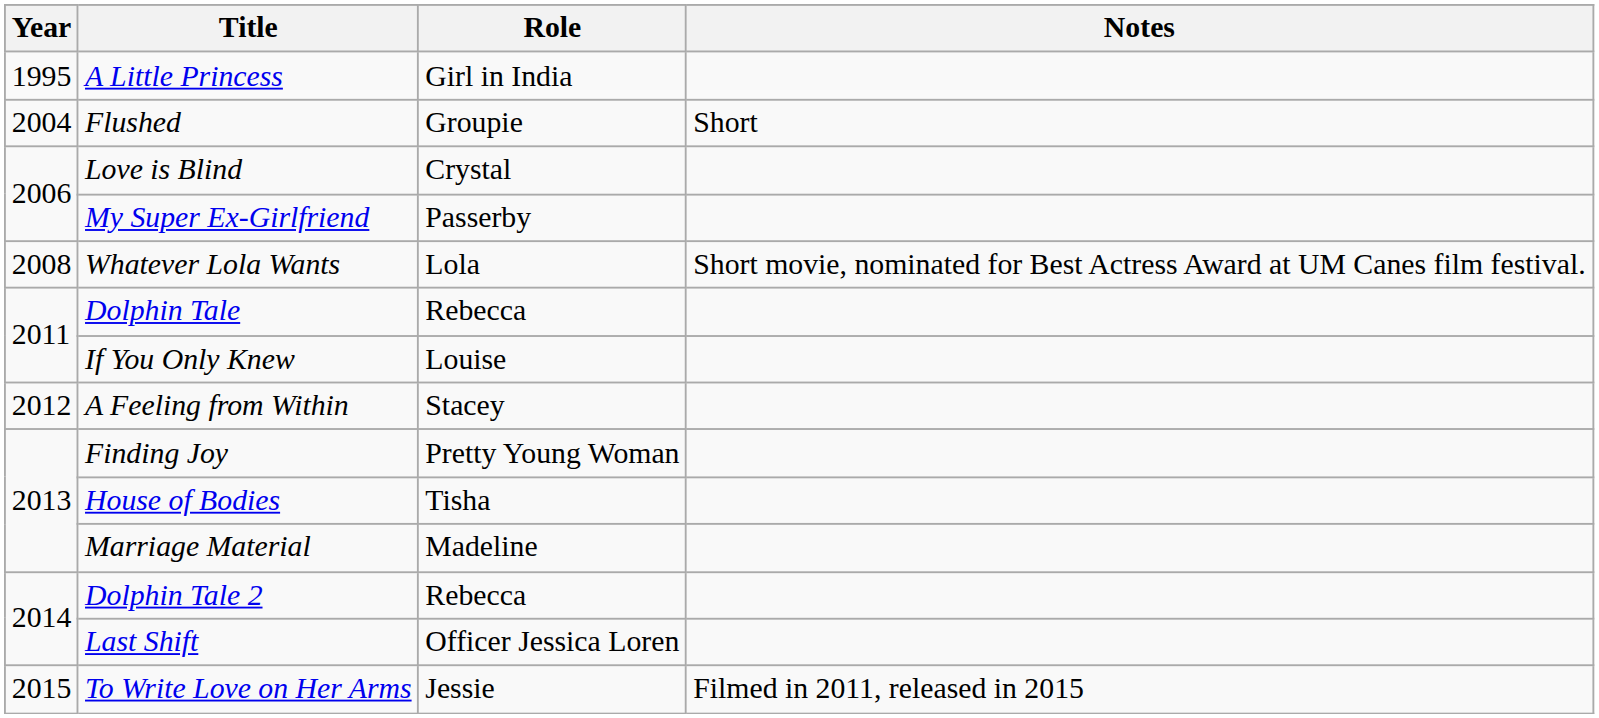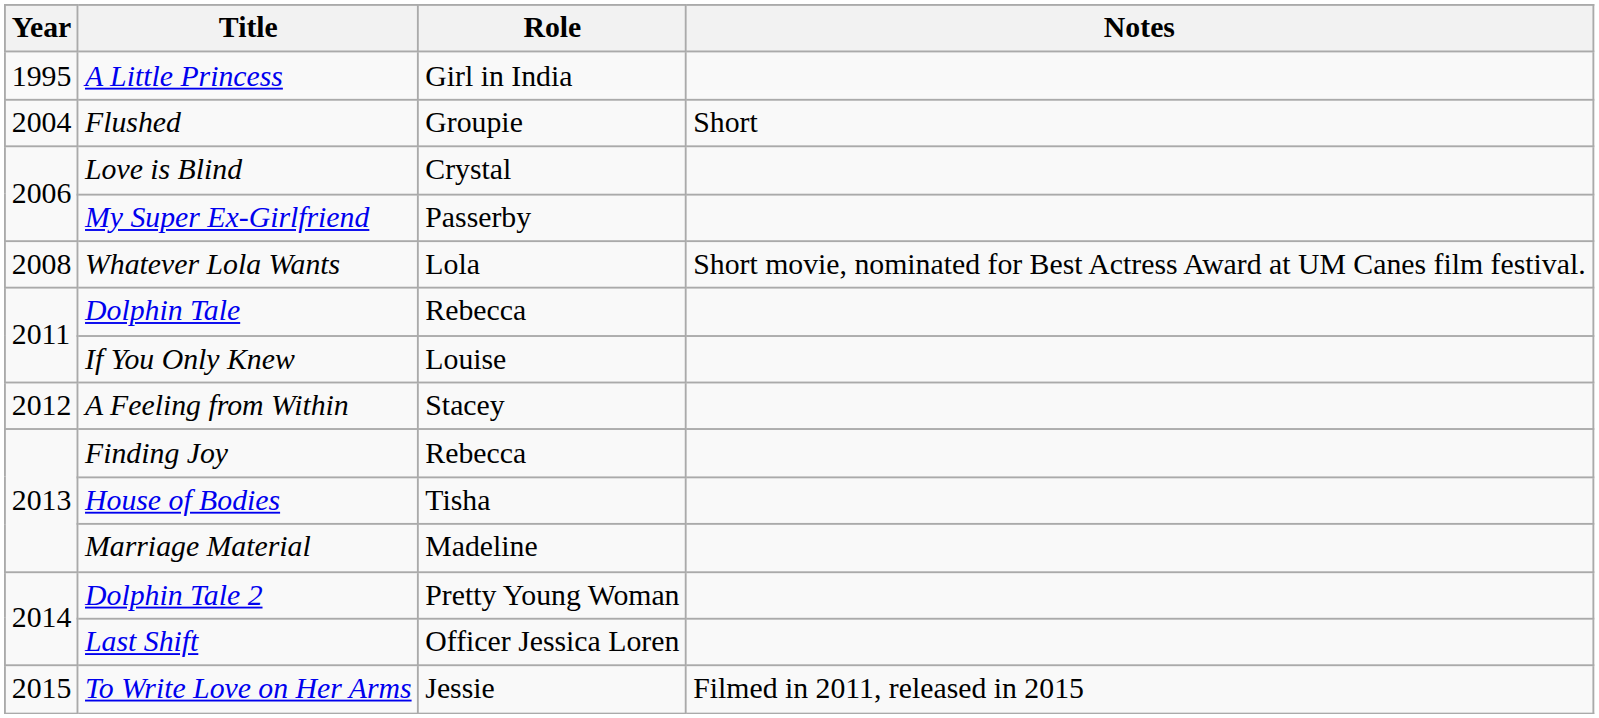 <table class="wikitable sortable">
 <tr>
 <th>Year</th>
 <th>Title</th>
 <th>Role</th>
 <th class="unsortable">Notes</th>
 </tr>
 <tr>
 <td>1995</td>
 <td><em><a href='#'>A Little Princess</a></em></td>
 <td>Girl in India</td>
 <td></td>
 </tr>
 <tr>
 <td>2004</td>
 <td><em>Flushed</em></td>
 <td>Groupie</td>
 <td>Short</td>
 </tr>
 <tr>
 <td rowspan=2>2006</td>
 <td><em>Love is Blind</em></td>
 <td>Crystal</td>
 <td></td>
 </tr>
 <tr>
 <td><em><a href='#'>My Super Ex-Girlfriend</a></em></td>
 <td>Passerby</td>
 <td></td>
 </tr>
 <tr>
 <td>2008</td>
 <td><em>Whatever Lola Wants</em></td>
 <td>Lola</td>
 <td>Short movie, nominated for Best Actress Award at UM Canes film festival.</td>
 </tr>
 <tr>
 <td rowspan=2>2011</td>
 <td><em><a href='#'>Dolphin Tale</a></em></td>
 <td>Rebecca</td>
 <td></td>
 </tr>
 <tr>
 <td><em>If You Only Knew</em></td>
 <td>Louise</td>
 <td></td>
 </tr>
 <tr>
 <td>2012</td>
 <td><em>A Feeling from Within</em></td>
 <td>Stacey</td>
 <td></td>
 </tr>
 <tr>
 <td rowspan=3>2013</td>
 <td><em>Finding Joy</em></td>
-<td>Pretty Young Woman</td>
+<td>Rebecca</td>
 <td></td>
 </tr>
 <tr>
 <td><em><a href='#'>House of Bodies</a></em></td>
 <td>Tisha</td>
 <td></td>
 </tr>
 <tr>
 <td><em>Marriage Material</em></td>
 <td>Madeline</td>
 <td></td>
 </tr>
 <tr>
 <td rowspan=2>2014</td>
 <td><em><a href='#'>Dolphin Tale 2</a></em></td>
-<td>Rebecca</td>
+<td>Pretty Young Woman</td>
 <td></td>
 </tr>
 <tr>
 <td><em><a href='#'>Last Shift</a></em></td>
 <td>Officer Jessica Loren</td>
 <td></td>
 </tr>
 <tr>
 <td>2015</td>
 <td><em><a href='#'>To Write Love on Her Arms</a></em></td>
 <td>Jessie</td>
 <td>Filmed in 2011, released in 2015</td>
 </tr>
 </table>
